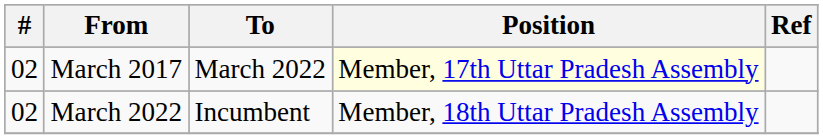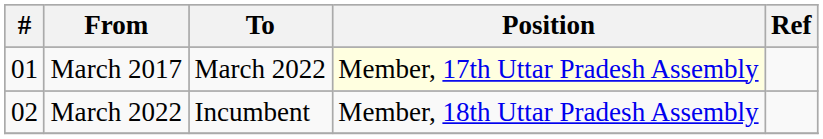 <table class="wikitable sortable">
 <tr>
 <th>#</th>
 <th>From</th>
 <th>To</th>
 <th>Position</th>
 <th>Ref</th>
 </tr>
 <tr>
-<td>02</td>
+<td>01</td>
 <td>March 2017</td>
 <td>March 2022</td>
 <td style="background: lightyellow;">Member, <a href='#'>17th Uttar Pradesh Assembly</a></td>
 <td></td>
 </tr>
 <tr>
 <td>02</td>
 <td>March 2022</td>
 <td>Incumbent</td>
 <td>Member, <a href='#'>18th Uttar Pradesh Assembly</a></td>
 <td></td>
 </tr>
 <tr>
 </tr>
 </table>
